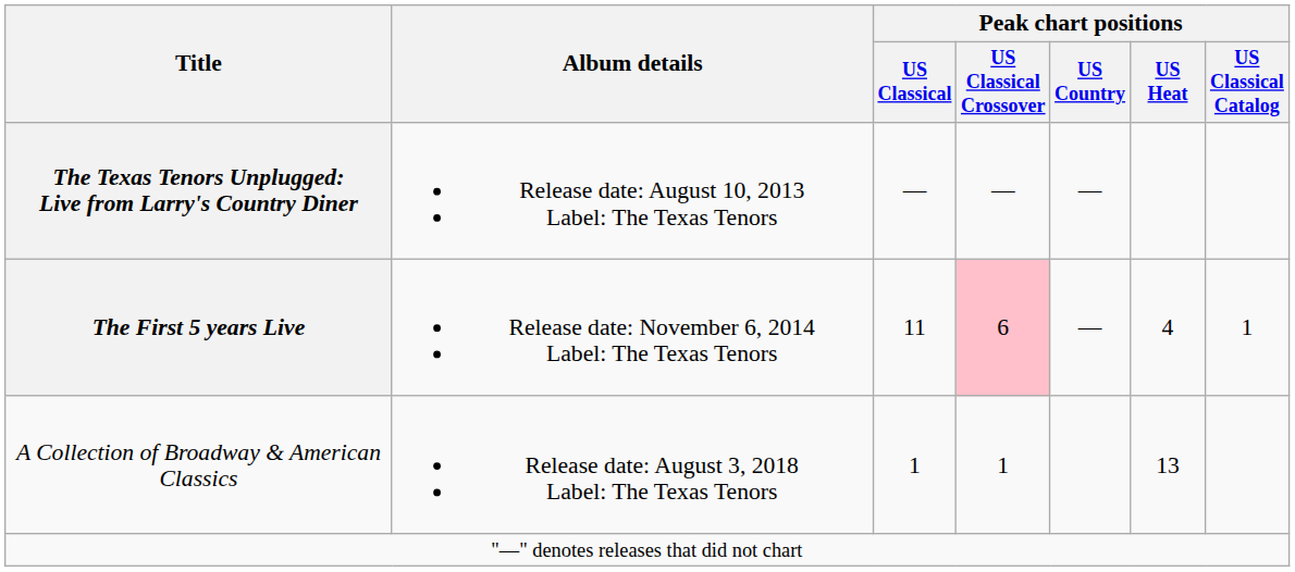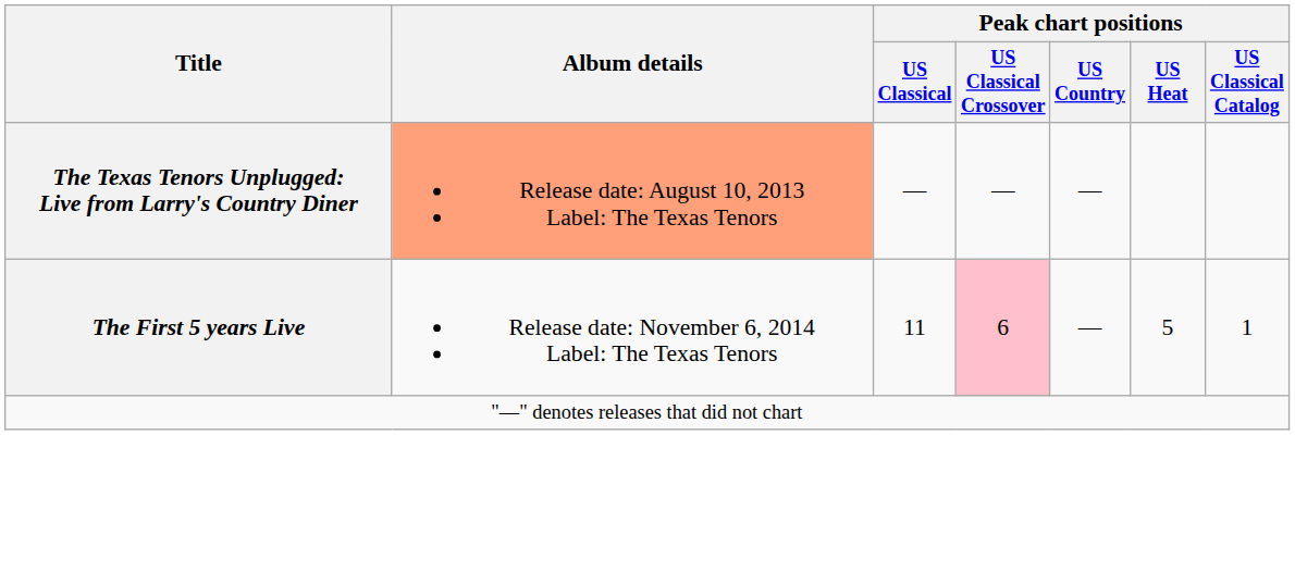 <table class="wikitable plainrowheaders" style="text-align:center;">
 <tr>
 <th rowspan="2" style="width:16em;">Title</th>
 <th rowspan="2" style="width:20em;">Album details</th>
 <th colspan="5">Peak chart positions</th>
 </tr>
 <tr style="font-size:smaller;">
 <th style="width:45px;"><a href='#'>US Classical</a><br></th>
 <th style="width:45px;"><a href='#'>US Classical Crossover</a><br></th>
 <th style="width:45px;"><a href='#'>US Country</a><br></th>
 <th style="width:45px;"><a href='#'>US Heat</a><br></th>
 <th style="width:45px;"><a href='#'>US Classical Catalog</a><br></th>
 </tr>
 <tr>
 <th scope="row"><em>The Texas Tenors Unplugged:<br>Live from Larry's Country Diner</em></th>
-<td><br><ul><li>Release date: August 10, 2013</li><li>Label: The Texas Tenors</li></ul></td>
+<td style="background: lightsalmon;"><br><ul><li>Release date: August 10, 2013</li><li>Label: The Texas Tenors</li></ul></td>
 <td>—</td>
 <td>—</td>
 <td>—</td>
 <td></td>
 <td></td>
 </tr>
 <tr>
 <th scope="row"><em>The First 5 years Live</em></th>
 <td><br><ul><li>Release date: November 6, 2014</li><li>Label: The Texas Tenors</li></ul></td>
 <td>11</td>
 <td style="background: pink;">6</td>
 <td>—</td>
-<td>4</td>
+<td>5</td>
 <td>1</td>
-</tr>
-<tr>
-<td><em>A Collection of Broadway & American Classics</em></td>
-<td><br><ul><li>Release date: August 3, 2018</li><li>Label: The Texas Tenors</li></ul></td>
-<td>1</td>
-<td>1</td>
-<td></td>
-<td>13</td>
-<td></td>
 </tr>
 <tr>
 <td colspan="7" style="font-size:85%">"—" denotes releases that did not chart</td>
 </tr>
 </table>
